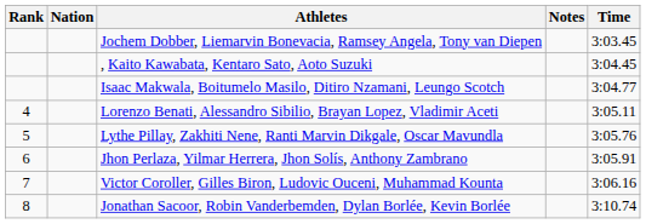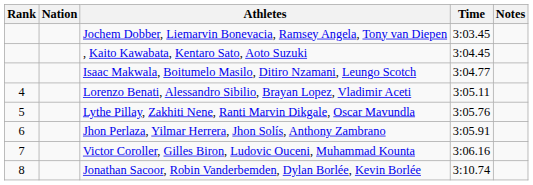 <table class="wikitable sortable" style="text-align:center">
 <tr>
 <th>Rank</th>
 <th>Nation</th>
 <th>Athletes</th>
+<th>Time</th>
 <th>Notes</th>
-<th>Time</th>
 </tr>
 <tr>
 <td></td>
 <td align="left"></td>
 <td align="left"><a href='#'>Jochem Dobber</a>, <a href='#'>Liemarvin Bonevacia</a>, <a href='#'>Ramsey Angela</a>, <a href='#'>Tony van Diepen</a></td>
+<td>3:03.45</td>
 <td></td>
-<td>3:03.45</td>
 </tr>
 <tr>
 <td></td>
 <td align="left"></td>
 <td align="left">, <a href='#'>Kaito Kawabata</a>, <a href='#'>Kentaro Sato</a>, <a href='#'>Aoto Suzuki</a></td>
+<td>3:04.45</td>
 <td></td>
-<td>3:04.45</td>
 </tr>
 <tr>
 <td></td>
 <td align="left"></td>
 <td align="left"><a href='#'>Isaac Makwala</a>, <a href='#'>Boitumelo Masilo</a>, <a href='#'>Ditiro Nzamani</a>, <a href='#'>Leungo Scotch</a></td>
+<td>3:04.77</td>
 <td></td>
-<td>3:04.77</td>
 </tr>
 <tr>
 <td>4</td>
 <td align="left"></td>
 <td align="left"><a href='#'>Lorenzo Benati</a>, <a href='#'>Alessandro Sibilio</a>, <a href='#'>Brayan Lopez</a>, <a href='#'>Vladimir Aceti</a></td>
+<td>3:05.11</td>
 <td></td>
-<td>3:05.11</td>
 </tr>
 <tr>
 <td>5</td>
 <td align="left"></td>
 <td align="left"><a href='#'>Lythe Pillay</a>, <a href='#'>Zakhiti Nene</a>, <a href='#'>Ranti Marvin Dikgale</a>, <a href='#'>Oscar Mavundla</a></td>
+<td>3:05.76</td>
 <td></td>
-<td>3:05.76</td>
 </tr>
 <tr>
 <td>6</td>
 <td align="left"></td>
 <td align="left"><a href='#'>Jhon Perlaza</a>, <a href='#'>Yilmar Herrera</a>, <a href='#'>Jhon Solís</a>, <a href='#'>Anthony Zambrano</a></td>
+<td>3:05.91</td>
 <td></td>
-<td>3:05.91</td>
 </tr>
 <tr>
 <td>7</td>
 <td align="left"></td>
 <td align="left"><a href='#'>Victor Coroller</a>, <a href='#'>Gilles Biron</a>, <a href='#'>Ludovic Ouceni</a>, <a href='#'>Muhammad Kounta</a></td>
+<td>3:06.16</td>
 <td></td>
-<td>3:06.16</td>
 </tr>
 <tr>
 <td>8</td>
 <td align="left"></td>
 <td align="left"><a href='#'>Jonathan Sacoor</a>, <a href='#'>Robin Vanderbemden</a>, <a href='#'>Dylan Borlée</a>, <a href='#'>Kevin Borlée</a></td>
+<td>3:10.74</td>
 <td></td>
-<td>3:10.74</td>
 </tr>
 </table>
